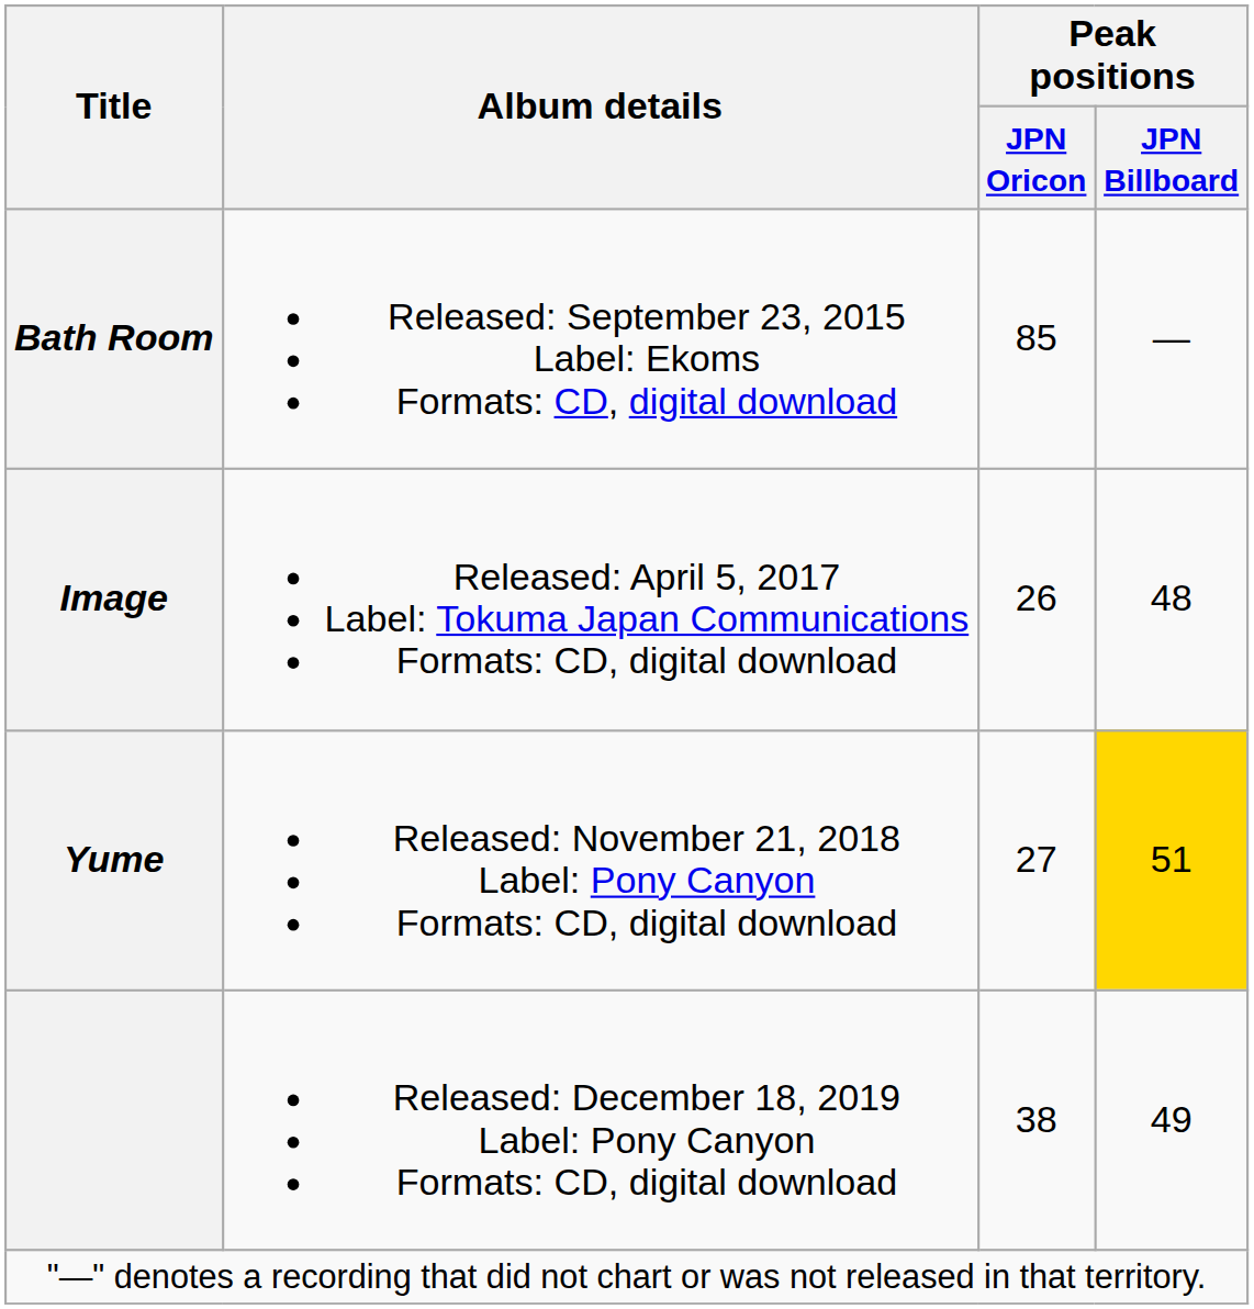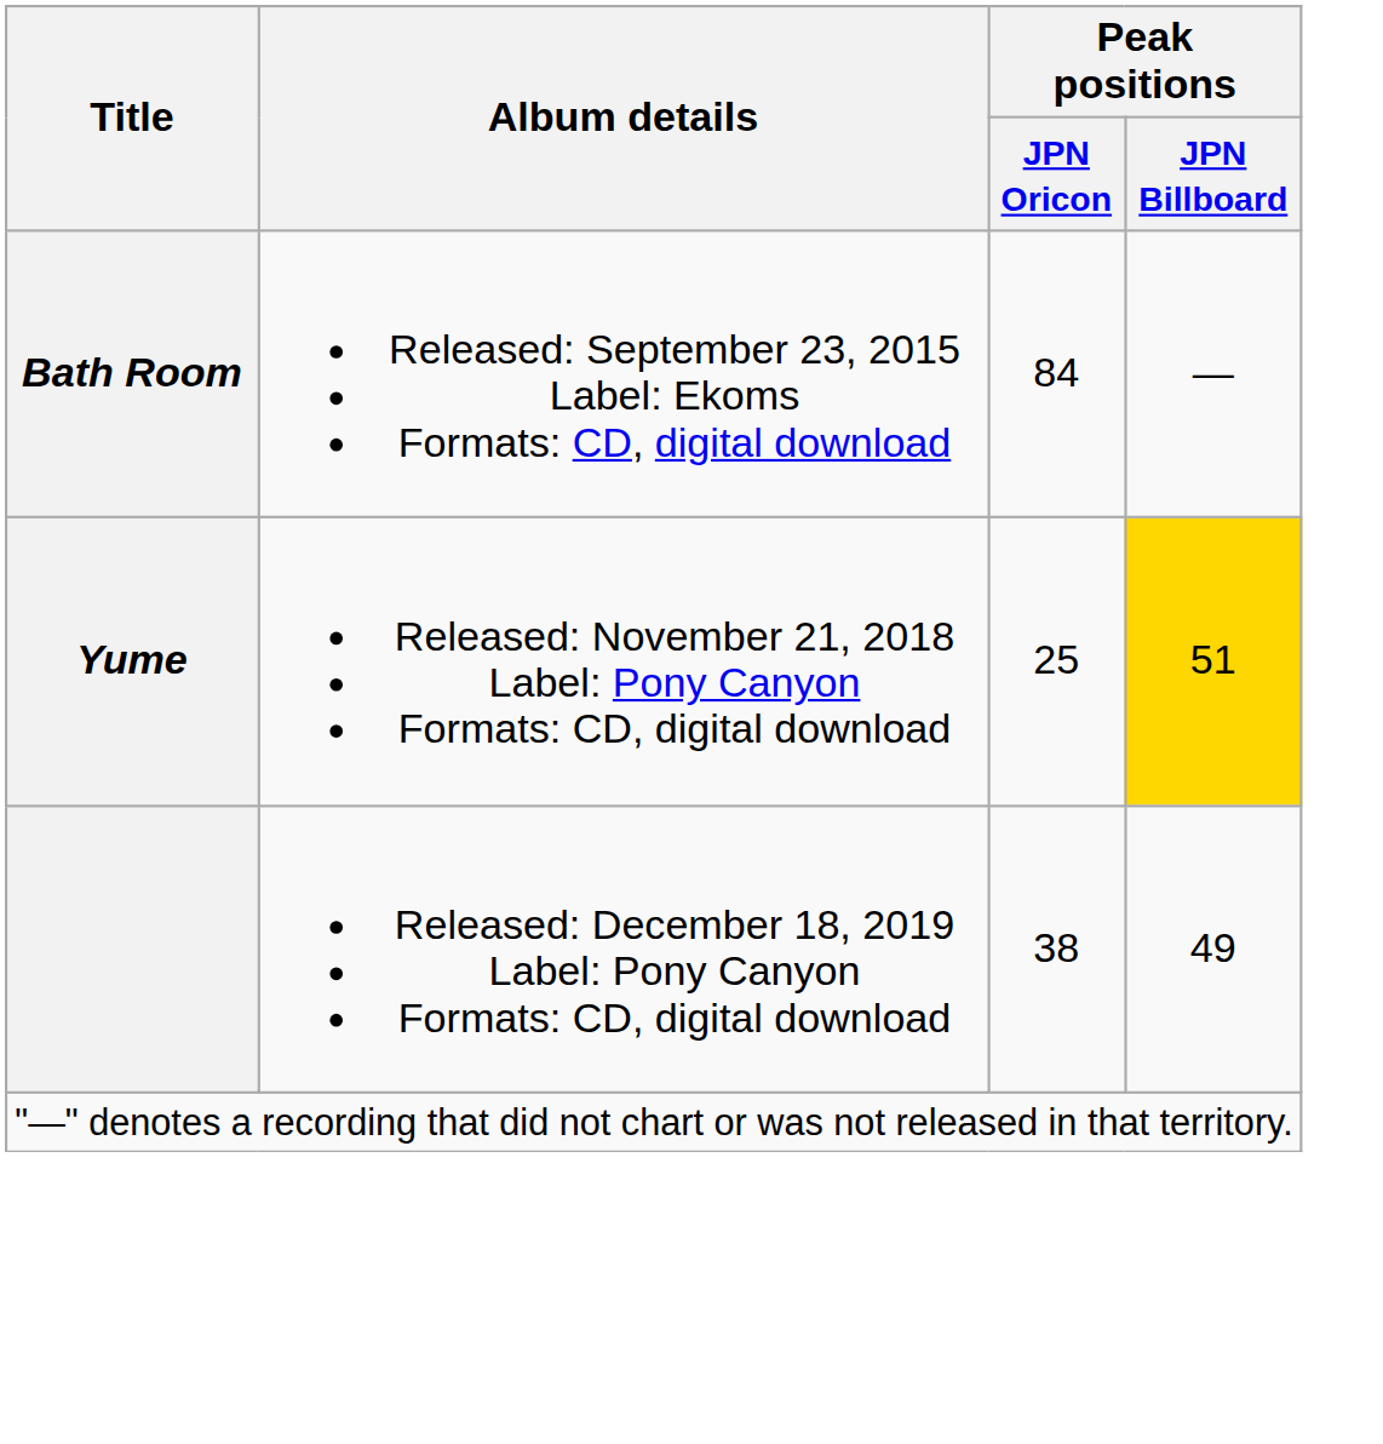 <table class="wikitable plainrowheaders" style="text-align:center;">
 <tr>
 <th scope="col" rowspan="2">Title</th>
 <th scope="col" rowspan="2">Album details</th>
 <th scope="col" colspan="2">Peak <br> positions</th>
 </tr>
 <tr>
 <th scope="col" colspan="1"><small><a href='#'>JPN<br>Oricon</a></small><br></th>
 <th scope="col" colspan="1"><small><a href='#'>JPN<br>Billboard</a></small><br></th>
 </tr>
 <tr>
 <th scope="row"><em>Bath Room</em></th>
 <td><br><ul><li>Released: September 23, 2015</li><li>Label: Ekoms</li><li>Formats: <a href='#'>CD</a>, <a href='#'>digital download</a></li></ul></td>
-<td>85</td>
+<td>84</td>
 <td>—</td>
-</tr>
-<tr>
-<th scope="row"><em>Image</em></th>
-<td><br><ul><li>Released: April 5, 2017</li><li>Label: <a href='#'>Tokuma Japan Communications</a></li><li>Formats: CD, digital download</li></ul></td>
-<td>26</td>
-<td>48</td>
 </tr>
 <tr>
 <th scope="row"><em>Yume</em></th>
 <td><br><ul><li>Released: November 21, 2018</li><li>Label: <a href='#'>Pony Canyon</a></li><li>Formats: CD, digital download</li></ul></td>
-<td>27</td>
+<td>25</td>
 <td style="background: gold;">51</td>
 </tr>
 <tr>
 <th scope="row"></th>
 <td><br><ul><li>Released: December 18, 2019</li><li>Label: Pony Canyon</li><li>Formats: CD, digital download</li></ul></td>
 <td>38</td>
 <td>49</td>
 </tr>
 <tr>
 <td align="center" colspan="4" style="font-size:90%">"—" denotes a recording that did not chart or was not released in that territory.</td>
 </tr>
 </table>
